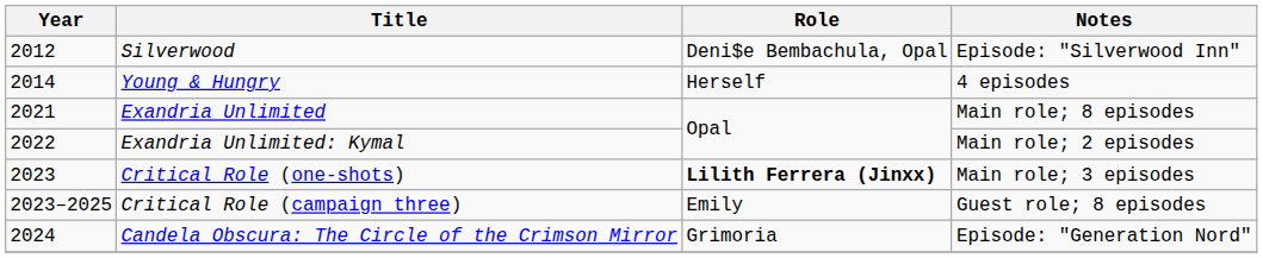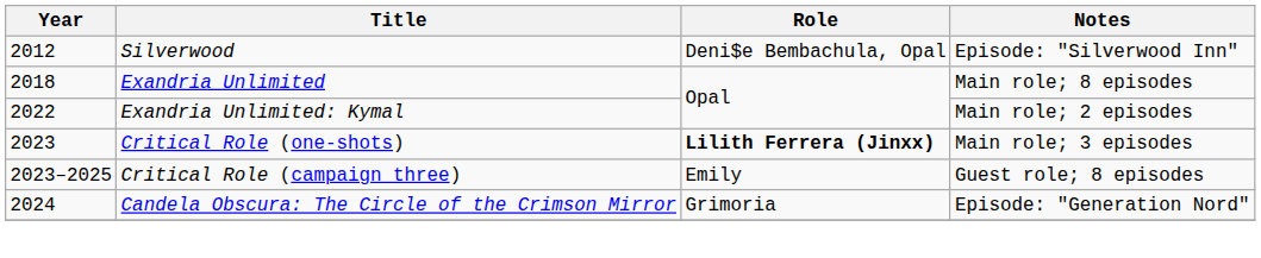 <table class="wikitable sortable">
 <tr>
 <th>Year</th>
 <th>Title</th>
 <th>Role</th>
 <th class="unsortable">Notes</th>
 </tr>
 <tr>
 <td>2012</td>
 <td><em>Silverwood</em></td>
 <td>Deni$e Bembachula, Opal</td>
 <td>Episode: "Silverwood Inn"</td>
 </tr>
 <tr>
-<td>2014</td>
-<td><em><a href='#'>Young & Hungry</a></em></td>
-<td>Herself</td>
-<td>4 episodes</td>
-</tr>
-<tr>
-<td>2021</td>
+<td>2018</td>
 <td><em><a href='#'>Exandria Unlimited</a></em></td>
 <td rowspan="2">Opal</td>
 <td>Main role; 8 episodes</td>
 </tr>
 <tr>
 <td>2022</td>
 <td><em>Exandria Unlimited: Kymal</em></td>
 <td>Main role; 2 episodes</td>
 </tr>
 <tr>
 <td>2023</td>
 <td><em><a href='#'>Critical Role</a></em> (<a href='#'>one-shots</a>)</td>
 <td><strong>Lilith Ferrera (Jinxx)</strong></td>
 <td>Main role; 3 episodes</td>
 </tr>
 <tr>
 <td>2023–2025</td>
 <td><em>Critical Role</em> (<a href='#'>campaign three</a>)</td>
 <td>Emily</td>
 <td>Guest role; 8 episodes</td>
 </tr>
 <tr>
 <td>2024</td>
 <td><em><a href='#'>Candela Obscura: The Circle of the Crimson Mirror</a></em></td>
 <td>Grimoria</td>
 <td>Episode: "Generation Nord"</td>
 </tr>
 <tr>
 </tr>
 </table>
